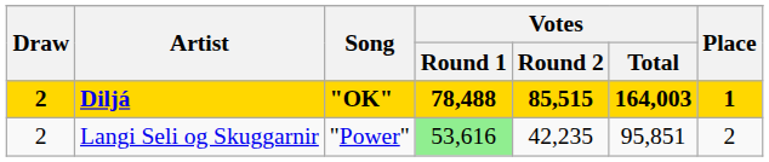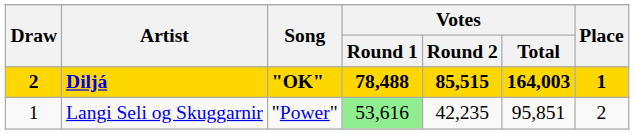 <table class="sortable wikitable" style="margin: 1em auto 1em auto; text-align:center">
 <tr>
 </tr>
 <tr>
 <th scope="col" rowspan="2">Draw</th>
 <th scope="col" rowspan="2">Artist</th>
 <th scope="col" rowspan="2">Song</th>
 <th colspan="3">Votes</th>
 <th scope="col" rowspan="2">Place</th>
 </tr>
 <tr>
 <th>Round 1</th>
 <th>Round 2</th>
 <th>Total</th>
 </tr>
 <tr style="font-weight:bold; background:gold;">
 <td>2</td>
 <td align="left"><a href='#'>Diljá</a></td>
 <td align="left">"OK"</td>
 <td>78,488</td>
 <td>85,515</td>
 <td>164,003</td>
 <td>1</td>
 </tr>
 <tr>
-<td>2</td>
+<td>1</td>
 <td align="left"><a href='#'>Langi Seli og Skuggarnir</a></td>
 <td align="left">"<a href='#'>Power</a>"</td>
 <td style="background: lightgreen;">53,616</td>
 <td>42,235</td>
 <td>95,851</td>
 <td>2</td>
 </tr>
 </table>
